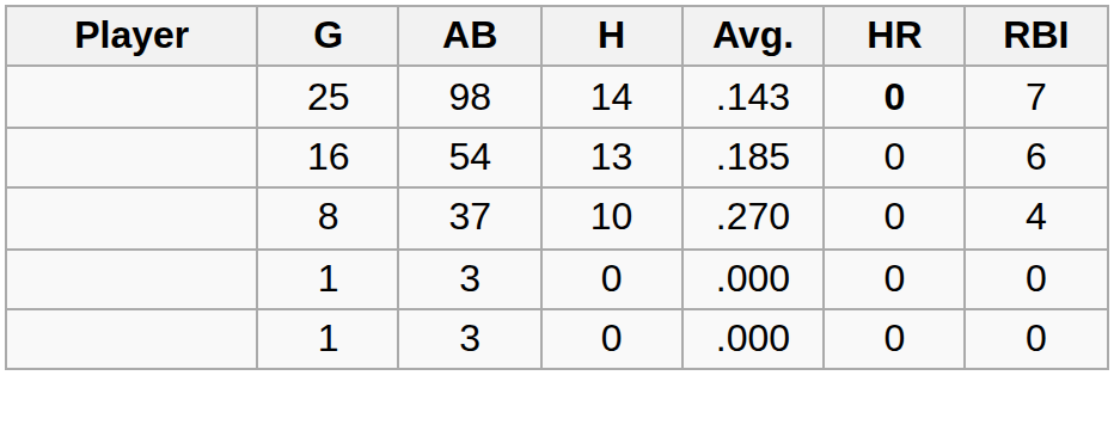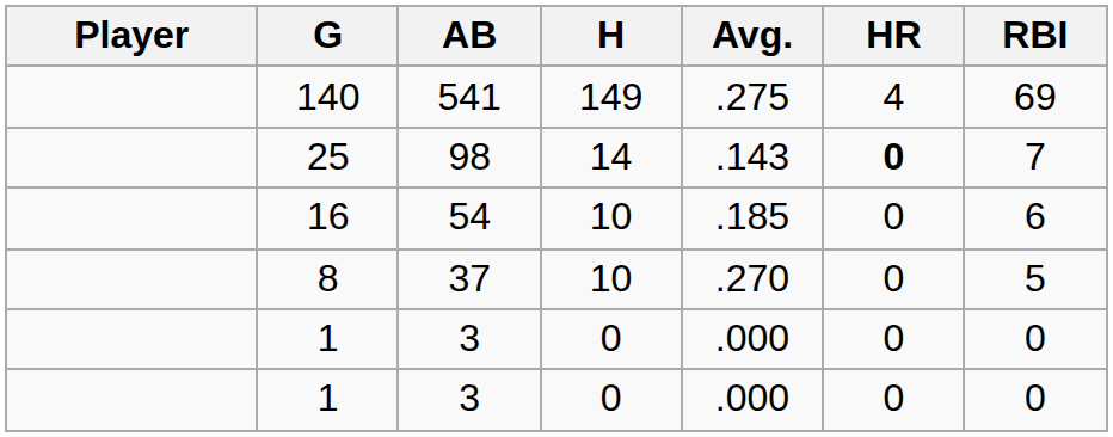 <table class="wikitable sortable">
 <tr>
 <th bgcolor="#DDDDFF" width="16%">Player</th>
 <th bgcolor="#DDDDFF" width="9%">G</th>
 <th bgcolor="#DDDDFF" width="9%">AB</th>
 <th bgcolor="#DDDDFF" width="9%">H</th>
 <th bgcolor="#DDDDFF" width="9%">Avg.</th>
 <th bgcolor="#DDDDFF" width="9%">HR</th>
 <th bgcolor="#DDDDFF" width="9%">RBI</th>
+</tr>
+<tr align="center">
+<td></td>
+<td>140</td>
+<td>541</td>
+<td>149</td>
+<td>.275</td>
+<td>4</td>
+<td>69</td>
 </tr>
 <tr align="center">
 <td></td>
 <td>25</td>
 <td>98</td>
 <td>14</td>
 <td>.143</td>
 <td><strong>0</strong></td>
 <td>7</td>
 </tr>
 <tr align="center">
 <td></td>
 <td>16</td>
 <td>54</td>
-<td>13</td>
+<td>10</td>
 <td>.185</td>
 <td>0</td>
 <td>6</td>
 </tr>
 <tr align="center">
 <td></td>
 <td>8</td>
 <td>37</td>
 <td>10</td>
 <td>.270</td>
 <td>0</td>
-<td>4</td>
+<td>5</td>
 </tr>
 <tr align="center">
 <td></td>
 <td>1</td>
 <td>3</td>
 <td>0</td>
 <td>.000</td>
 <td>0</td>
 <td>0</td>
 </tr>
 <tr align="center">
 <td></td>
 <td>1</td>
 <td>3</td>
 <td>0</td>
 <td>.000</td>
 <td>0</td>
 <td>0</td>
 </tr>
 </table>
